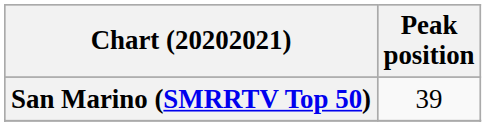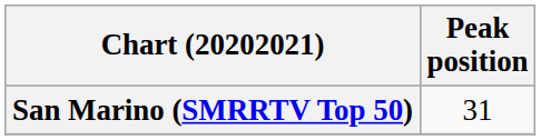 <table class="wikitable sortable plainrowheaders" style="text-align:center">
 <tr>
 <th scope="col">Chart (20202021)</th>
 <th scope="col">Peak<br>position</th>
 </tr>
 <tr>
 <th scope="row">San Marino (<a href='#'>SMRRTV Top 50</a>)</th>
-<td>39</td>
+<td>31</td>
 </tr>
 <tr>
 </tr>
 <tr>
 </tr>
 </table>
